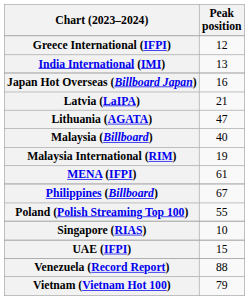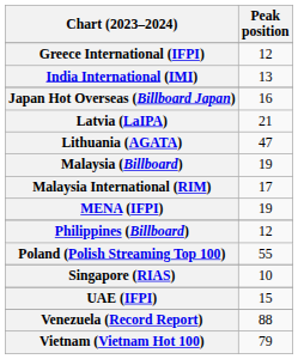 <table class="wikitable sortable plainrowheaders" style="text-align:center">
 <tr>
 <th scope="col">Chart (2023–2024)</th>
 <th scope="col">Peak<br>position</th>
 </tr>
 <tr>
 </tr>
 <tr>
 </tr>
 <tr>
 </tr>
 <tr>
 </tr>
 <tr>
 </tr>
 <tr>
 </tr>
 <tr>
 </tr>
 <tr>
 </tr>
 <tr>
 <th scope="row">Greece International (<a href='#'>IFPI</a>)</th>
 <td>12</td>
 </tr>
 <tr>
 <th scope="row"><a href='#'>India International</a> (<a href='#'>IMI</a>)</th>
 <td>13</td>
 </tr>
 <tr>
 </tr>
 <tr>
 <th scope="row">Japan Hot Overseas (<em><a href='#'>Billboard Japan</a></em>)</th>
 <td>16</td>
 </tr>
 <tr>
 <th scope="row">Latvia (<a href='#'>LaIPA</a>)</th>
 <td>21</td>
 </tr>
 <tr>
 <th scope="row">Lithuania (<a href='#'>AGATA</a>)</th>
 <td>47</td>
 </tr>
 <tr>
 <th scope="row">Malaysia (<em><a href='#'>Billboard</a></em>)</th>
-<td>40</td>
+<td>19</td>
 </tr>
 <tr>
 <th scope="row">Malaysia International (<a href='#'>RIM</a>)</th>
-<td>19</td>
+<td>17</td>
 </tr>
 <tr>
 <th scope="row"><a href='#'>MENA</a> (<a href='#'>IFPI</a>)</th>
-<td>61</td>
+<td>19</td>
 </tr>
 <tr>
 </tr>
 <tr>
 </tr>
 <tr>
 </tr>
 <tr>
 <th scope="row"><a href='#'>Philippines</a> (<em><a href='#'>Billboard</a></em>)</th>
-<td>67</td>
+<td>12</td>
 </tr>
 <tr>
 <th scope="row">Poland (<a href='#'>Polish Streaming Top 100</a>)</th>
 <td>55</td>
 </tr>
 <tr>
 </tr>
 <tr>
 <th scope="row">Singapore (<a href='#'>RIAS</a>)</th>
 <td>10</td>
 </tr>
 <tr>
 </tr>
 <tr>
 </tr>
 <tr>
 <th scope="row">UAE (<a href='#'>IFPI</a>)</th>
 <td>15</td>
 </tr>
 <tr>
 </tr>
 <tr>
 </tr>
 <tr>
 <th scope="row">Venezuela (<a href='#'>Record Report</a>)</th>
 <td>88</td>
 </tr>
 <tr>
 <th scope="row">Vietnam (<a href='#'>Vietnam Hot 100</a>)</th>
 <td>79</td>
 </tr>
 </table>
